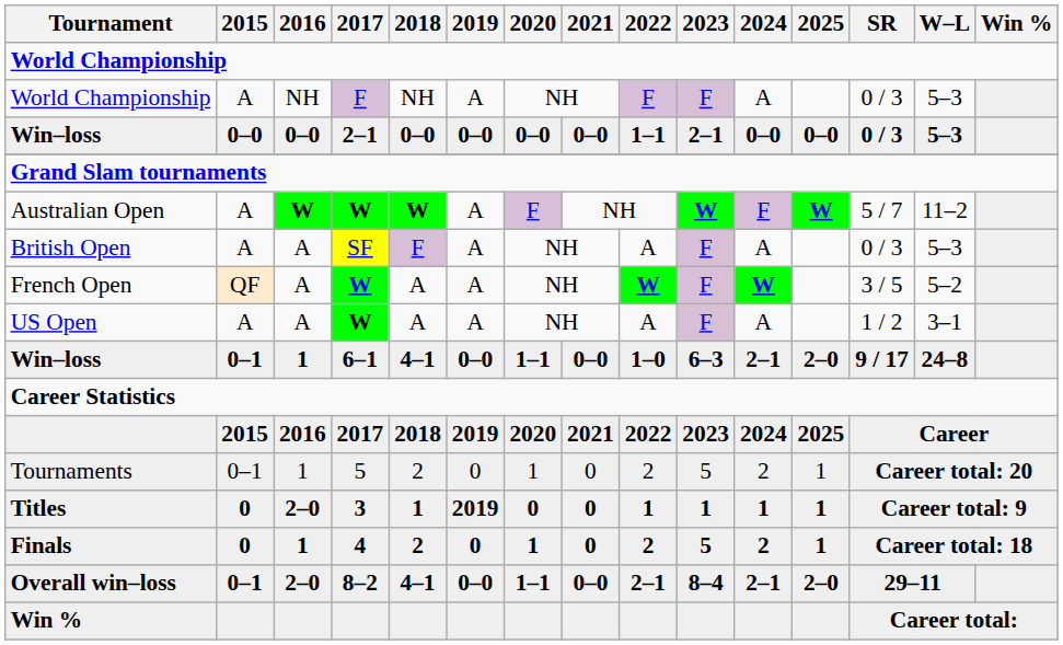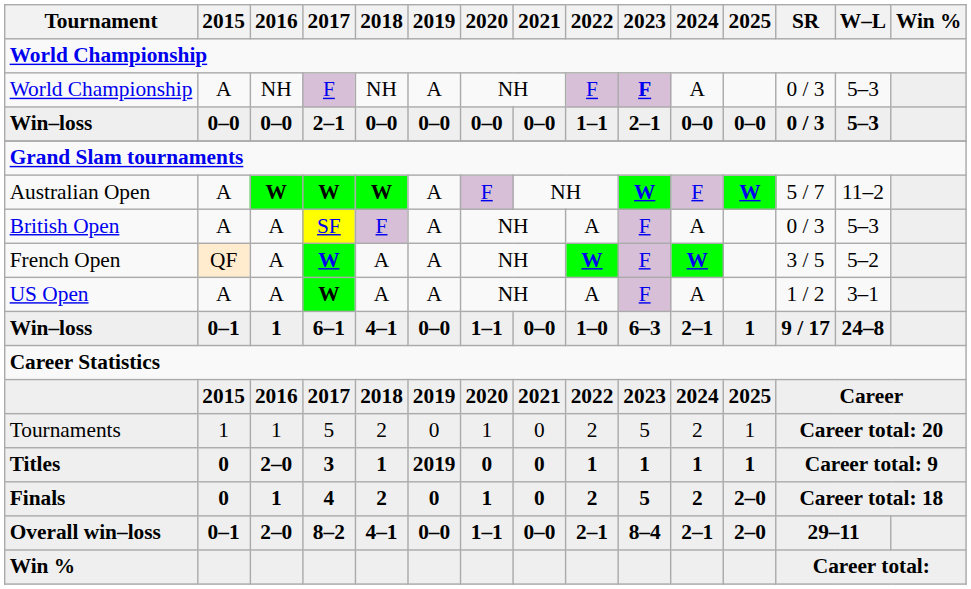 <table class="wikitable nowrap" style=text-align:center;font-size:94%>
 <tr>
 <th>Tournament</th>
 <th>2015</th>
 <th>2016</th>
 <th>2017</th>
 <th>2018</th>
 <th>2019</th>
 <th>2020</th>
 <th>2021</th>
 <th>2022</th>
 <th>2023</th>
 <th>2024</th>
 <th>2025</th>
 <th>SR</th>
 <th>W–L</th>
 <th>Win %</th>
 </tr>
 <tr>
 <td colspan="15" style="text-align:left"><strong><a href='#'>World Championship</a></strong></td>
 </tr>
 <tr>
 <td align=left><a href='#'>World Championship</a></td>
 <td>A</td>
 <td>NH</td>
 <td style="background:thistle;"><a href='#'>F</a></td>
 <td>NH</td>
 <td>A</td>
 <td colspan=2>NH</td>
 <td style="background:thistle;"><a href='#'>F</a></td>
-<td style="background:thistle;"><a href='#'>F</a></td>
+<td style="background:thistle;"><strong><a href='#'>F</a></strong></td>
 <td>A</td>
 <td></td>
 <td>0 / 3</td>
 <td>5–3</td>
 <td bgcolor=efefef></td>
 </tr>
 <tr style=font-weight:bold;background:#efefef>
 <td style=text-align:left>Win–loss</td>
 <td>0–0</td>
 <td>0–0</td>
 <td>2–1</td>
 <td>0–0</td>
 <td>0–0</td>
 <td>0–0</td>
 <td>0–0</td>
 <td>1–1</td>
 <td>2–1</td>
 <td>0–0</td>
 <td>0–0</td>
 <td>0 / 3</td>
 <td>5–3</td>
 <td bgcolor=efefef></td>
 </tr>
 <tr style=font-weight:bold;background:#efefef>
 </tr>
 <tr>
 <td colspan="15" style="text-align:left"><strong><a href='#'>Grand Slam tournaments</a></strong></td>
 </tr>
 <tr>
 <td align=left>Australian Open</td>
 <td>A</td>
 <td bgcolor=lime><strong>W</strong></td>
 <td bgcolor=lime><strong>W</strong></td>
 <td bgcolor=lime><strong>W</strong></td>
 <td>A</td>
 <td style="background:thistle;"><a href='#'>F</a></td>
 <td colspan=2>NH</td>
 <td bgcolor=lime><a href='#'><strong>W</strong></a></td>
 <td style="background:thistle;"><a href='#'>F</a></td>
 <td bgcolor=lime><a href='#'><strong>W</strong></a></td>
 <td>5 / 7</td>
 <td>11–2</td>
 <td bgcolor=efefef></td>
 </tr>
 <tr>
 <td align=left><a href='#'>British Open</a></td>
 <td>A</td>
 <td>A</td>
 <td style="background:yellow;"><a href='#'>SF</a></td>
 <td style="background:thistle;"><a href='#'>F</a></td>
 <td>A</td>
 <td colspan=2>NH</td>
 <td>A</td>
 <td style="background:thistle;"><a href='#'>F</a></td>
 <td>A</td>
 <td></td>
 <td>0 / 3</td>
 <td>5–3</td>
 <td bgcolor=efefef></td>
 </tr>
 <tr>
 <td align=left>French Open</td>
 <td bgcolor=ffebcd>QF</td>
 <td>A</td>
 <td bgcolor=lime><a href='#'><strong>W</strong></a></td>
 <td>A</td>
 <td>A</td>
 <td colspan=2>NH</td>
 <td bgcolor=lime><a href='#'><strong>W</strong></a></td>
 <td style="background:thistle;"><a href='#'>F</a></td>
 <td bgcolor=lime><a href='#'><strong>W</strong></a></td>
 <td></td>
 <td>3 / 5</td>
 <td>5–2</td>
 <td bgcolor=efefef></td>
 </tr>
 <tr>
 <td align=left><a href='#'>US Open</a></td>
 <td>A</td>
 <td>A</td>
 <td bgcolor=lime><strong>W</strong></td>
 <td>A</td>
 <td>A</td>
 <td colspan=2>NH</td>
 <td>A</td>
 <td style="background:thistle;"><a href='#'>F</a></td>
 <td>A</td>
 <td></td>
 <td>1 / 2</td>
 <td>3–1</td>
 <td bgcolor=efefef></td>
 </tr>
 <tr style=font-weight:bold;background:#efefef>
 <td style=text-align:left>Win–loss</td>
 <td>0–1</td>
 <td>1</td>
 <td>6–1</td>
 <td>4–1</td>
 <td>0–0</td>
 <td>1–1</td>
 <td>0–0</td>
 <td>1–0</td>
 <td>6–3</td>
 <td>2–1</td>
-<td>2–0</td>
+<td>1</td>
 <td>9 / 17</td>
 <td>24–8</td>
 <td bgcolor=efefef></td>
 </tr>
 <tr>
 <td colspan="15" style="text-align:left"><strong>Career Statistics</strong></td>
 </tr>
 <tr style="font-weight:bold;background:#EFEFEF;">
 <td></td>
 <td>2015</td>
 <td>2016</td>
 <td>2017</td>
 <td>2018</td>
 <td>2019</td>
 <td>2020</td>
 <td>2021</td>
 <td>2022</td>
 <td>2023</td>
 <td>2024</td>
 <td>2025</td>
 <td colspan=3>Career</td>
 </tr>
 <tr style="background:#EFEFEF">
 <td align=left>Tournaments</td>
-<td>0–1</td>
+<td>1</td>
 <td>1</td>
 <td>5</td>
 <td>2</td>
 <td>0</td>
 <td>1</td>
 <td>0</td>
 <td>2</td>
 <td>5</td>
 <td>2</td>
 <td>1</td>
 <td colspan="3"><strong>Career total: 20</strong></td>
 </tr>
 <tr style=font-weight:bold;background:#efefef>
 <td style=text-align:left>Titles</td>
 <td>0</td>
 <td>2–0</td>
 <td>3</td>
 <td>1</td>
 <td>2019</td>
 <td>0</td>
 <td>0</td>
 <td>1</td>
 <td>1</td>
 <td>1</td>
 <td>1</td>
 <td colspan="3"><strong>Career total: 9</strong></td>
 </tr>
 <tr style=font-weight:bold;background:#efefef>
 <td style=text-align:left>Finals</td>
 <td>0</td>
 <td>1</td>
 <td>4</td>
 <td>2</td>
 <td>0</td>
 <td>1</td>
 <td>0</td>
 <td>2</td>
 <td>5</td>
 <td>2</td>
-<td>1</td>
+<td>2–0</td>
 <td colspan="3"><strong>Career total: 18</strong></td>
 </tr>
 <tr style=font-weight:bold;background:#efefef>
 <td style=text-align:left>Overall win–loss</td>
 <td>0–1</td>
 <td>2–0</td>
 <td>8–2</td>
 <td>4–1</td>
 <td>0–0</td>
 <td>1–1</td>
 <td>0–0</td>
 <td>2–1</td>
 <td>8–4</td>
 <td>2–1</td>
 <td>2–0</td>
 <td colspan="2">29–11</td>
 <td></td>
 </tr>
 <tr style=font-weight:bold;background:#efefef>
 <td align=left>Win %</td>
 <td></td>
 <td></td>
 <td></td>
 <td></td>
 <td></td>
 <td></td>
 <td></td>
 <td></td>
 <td></td>
 <td></td>
 <td></td>
 <td colspan="3"><strong>Career total: </strong></td>
 </tr>
 </table>
